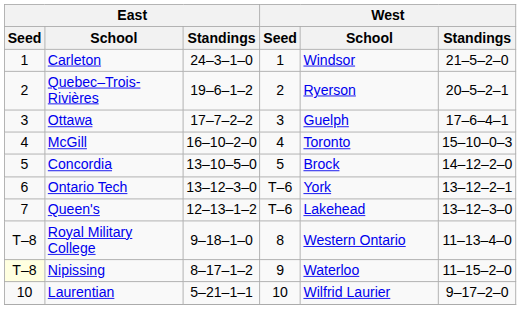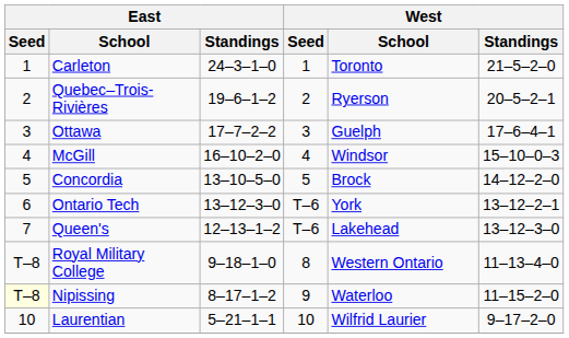 <table class="wikitable">
 <tr>
 <th colspan=3>East</th>
 <th colspan=3>West</th>
 </tr>
 <tr>
 <th>Seed</th>
 <th style="width:150px">School</th>
 <th>Standings</th>
 <th>Seed</th>
 <th style="width:150px">School</th>
 <th>Standings</th>
 </tr>
 <tr>
 <td align=center>1</td>
 <td><a href='#'>Carleton</a></td>
 <td align=center>24–3–1–0</td>
 <td align=center>1</td>
-<td><a href='#'>Windsor</a></td>
+<td><a href='#'>Toronto</a></td>
 <td align=center>21–5–2–0</td>
 </tr>
 <tr>
 <td align=center>2</td>
 <td><a href='#'>Quebec–Trois-Rivières</a></td>
 <td align=center>19–6–1–2</td>
 <td align=center>2</td>
 <td><a href='#'>Ryerson</a></td>
 <td align=center>20–5–2–1</td>
 </tr>
 <tr>
 <td align=center>3</td>
 <td><a href='#'>Ottawa</a></td>
 <td align=center>17–7–2–2</td>
 <td align=center>3</td>
 <td><a href='#'>Guelph</a></td>
 <td align=center>17–6–4–1</td>
 </tr>
 <tr>
 <td align=center>4</td>
 <td><a href='#'>McGill</a></td>
 <td align=center>16–10–2–0</td>
 <td align=center>4</td>
-<td><a href='#'>Toronto</a></td>
+<td><a href='#'>Windsor</a></td>
 <td align=center>15–10–0–3</td>
 </tr>
 <tr>
 <td align=center>5</td>
 <td><a href='#'>Concordia</a></td>
 <td align=center>13–10–5–0</td>
 <td align=center>5</td>
 <td><a href='#'>Brock</a></td>
 <td align=center>14–12–2–0</td>
 </tr>
 <tr>
 <td align=center>6</td>
 <td><a href='#'>Ontario Tech</a></td>
 <td align=center>13–12–3–0</td>
 <td align=center>T–6</td>
 <td><a href='#'>York</a></td>
 <td align=center>13–12–2–1</td>
 </tr>
 <tr>
 <td align=center>7</td>
 <td><a href='#'>Queen's</a></td>
 <td align=center>12–13–1–2</td>
 <td align=center>T–6</td>
 <td><a href='#'>Lakehead</a></td>
 <td align=center>13–12–3–0</td>
 </tr>
 <tr>
 <td align=center>T–8</td>
 <td><a href='#'>Royal Military College</a></td>
 <td align=center>9–18–1–0</td>
 <td align=center>8</td>
 <td><a href='#'>Western Ontario</a></td>
 <td align=center>11–13–4–0</td>
 </tr>
 <tr>
 <td align=center style="background: lightyellow;">T–8</td>
 <td><a href='#'>Nipissing</a></td>
 <td align=center>8–17–1–2</td>
 <td align=center>9</td>
 <td><a href='#'>Waterloo</a></td>
 <td align=center>11–15–2–0</td>
 </tr>
 <tr>
 <td align=center>10</td>
 <td><a href='#'>Laurentian</a></td>
 <td align=center>5–21–1–1</td>
 <td align=center>10</td>
 <td><a href='#'>Wilfrid Laurier</a></td>
 <td align=center>9–17–2–0</td>
 </tr>
 <tr>
 </tr>
 </table>
